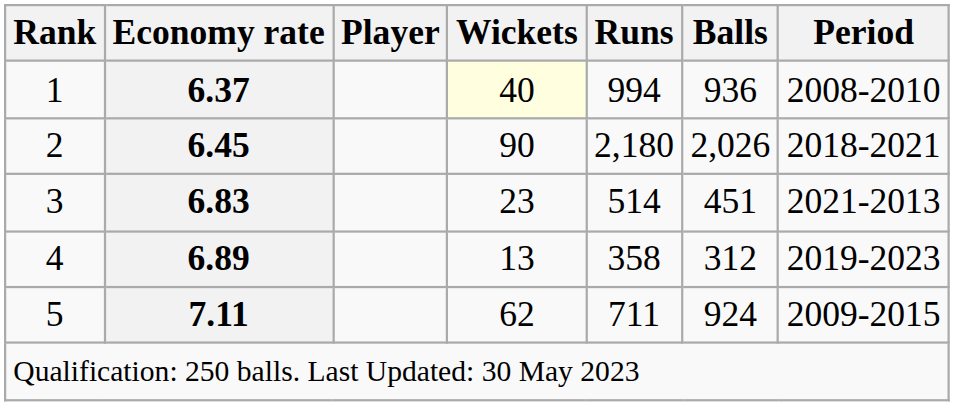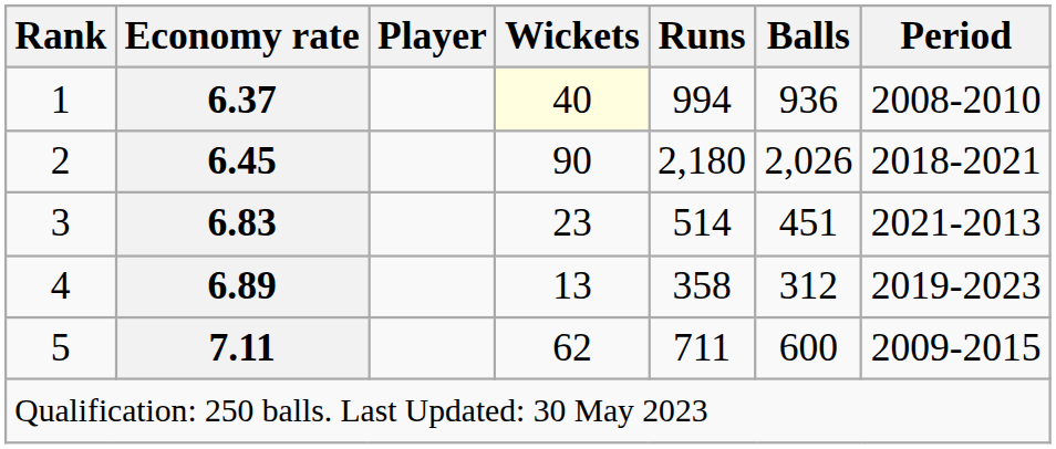 <table class="wikitable">
 <tr>
 <th>Rank</th>
 <th>Economy rate</th>
 <th>Player</th>
 <th>Wickets</th>
 <th>Runs</th>
 <th>Balls</th>
 <th>Period</th>
 </tr>
 <tr>
 <td align=center>1</td>
 <th scope=row style=text-align:center;>6.37</th>
 <td></td>
 <td align=center style="background: lightyellow;">40</td>
 <td align=center>994</td>
 <td align=center>936</td>
 <td>2008-2010</td>
 </tr>
 <tr>
 <td align=center>2</td>
 <th scope=row style=text-align:center;>6.45</th>
 <td></td>
 <td align=center>90</td>
 <td align=center>2,180</td>
 <td align=center>2,026</td>
 <td>2018-2021</td>
 </tr>
 <tr>
 <td align=center>3</td>
 <th scope=row style=text-align:center;>6.83</th>
 <td></td>
 <td align=center>23</td>
 <td align=center>514</td>
 <td align=center>451</td>
 <td>2021-2013</td>
 </tr>
 <tr>
 <td align=center>4</td>
 <th scope=row style=text-align:center;>6.89</th>
 <td></td>
 <td align=center>13</td>
 <td align=center>358</td>
 <td align=center>312</td>
 <td>2019-2023</td>
 </tr>
 <tr>
 <td align=center>5</td>
 <th scope=row style=text-align:center;>7.11</th>
 <td></td>
 <td align=center>62</td>
 <td align=center>711</td>
-<td align=center>924</td>
+<td align=center>600</td>
 <td>2009-2015</td>
 </tr>
 <tr class=sortbottom>
 <td colspan=7><small>Qualification: 250 balls. Last Updated: 30 May 2023</small></td>
 </tr>
 </table>
